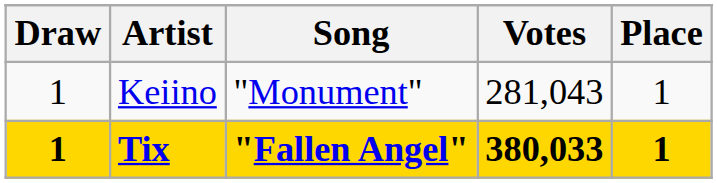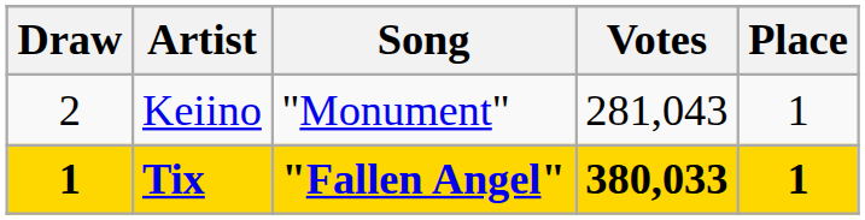 <table class="sortable wikitable" style="margin: 1em auto 1em auto; text-align:center;">
 <tr>
 </tr>
 <tr>
 <th scope="col">Draw</th>
 <th scope="col">Artist</th>
 <th scope="col">Song</th>
 <th scope="col">Votes</th>
 <th scope="col">Place</th>
 </tr>
 <tr>
-<td>1</td>
+<td>2</td>
 <td style="text-align:left;"><a href='#'>Keiino</a></td>
 <td style="text-align:left;">"<a href='#'>Monument</a>"</td>
 <td>281,043</td>
 <td>1</td>
 </tr>
 <tr style="font-weight:bold; background:gold;">
 <td>1</td>
 <td style="text-align:left;"><a href='#'>Tix</a></td>
 <td style="text-align:left;">"<a href='#'>Fallen Angel</a>"</td>
 <td>380,033</td>
 <td>1</td>
 </tr>
 </table>
